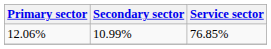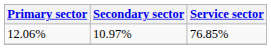 <table class="wikitable" border="1">
 <tr>
 <th><a href='#'>Primary sector</a></th>
 <th><a href='#'>Secondary sector</a></th>
 <th><a href='#'>Service sector</a></th>
 </tr>
 <tr>
 <td>12.06%</td>
-<td>10.99%</td>
+<td>10.97%</td>
 <td>76.85%</td>
 </tr>
 <tr>
 </tr>
 </table>
